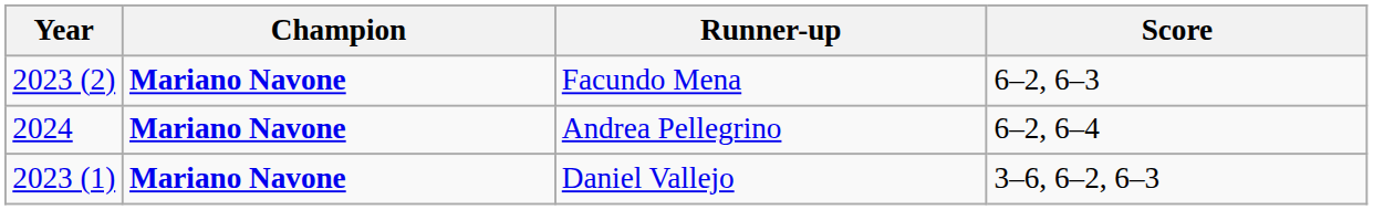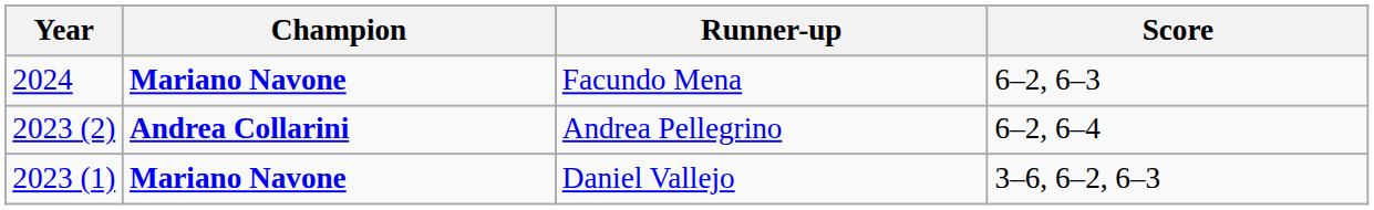 <table class="wikitable" style="font-size:90%">
 <tr>
 <th>Year</th>
 <th width="200">Champion</th>
 <th width="200">Runner-up</th>
 <th width="175">Score</th>
 </tr>
 <tr>
-<td><a href='#'>2023 (2)</a></td>
+<td><a href='#'>2024</a></td>
 <td> <strong><a href='#'>Mariano Navone</a></strong></td>
 <td> <a href='#'>Facundo Mena</a></td>
 <td>6–2, 6–3</td>
 </tr>
 <tr>
-<td><a href='#'>2024</a></td>
-<td> <strong><a href='#'>Mariano Navone</a></strong></td>
+<td><a href='#'>2023 (2)</a></td>
+<td> <strong><a href='#'>Andrea Collarini</a></strong></td>
 <td> <a href='#'>Andrea Pellegrino</a></td>
 <td>6–2, 6–4</td>
 </tr>
 <tr>
 <td><a href='#'>2023 (1)</a></td>
 <td> <strong><a href='#'>Mariano Navone</a></strong></td>
 <td> <a href='#'>Daniel Vallejo</a></td>
 <td>3–6, 6–2, 6–3</td>
 </tr>
 </table>
